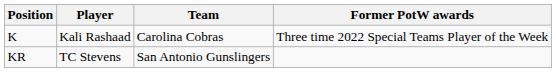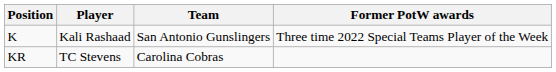 <table class="wikitable">
 <tr>
 <th>Position</th>
 <th>Player</th>
 <th>Team</th>
 <th>Former PotW awards</th>
 </tr>
 <tr>
 <td>K</td>
 <td>Kali Rashaad</td>
-<td>Carolina Cobras</td>
+<td>San Antonio Gunslingers</td>
 <td>Three time 2022 Special Teams Player of the Week</td>
 </tr>
 <tr>
 <td>KR</td>
 <td>TC Stevens</td>
-<td>San Antonio Gunslingers</td>
+<td>Carolina Cobras</td>
 <td></td>
 </tr>
 </table>
